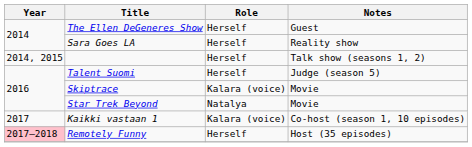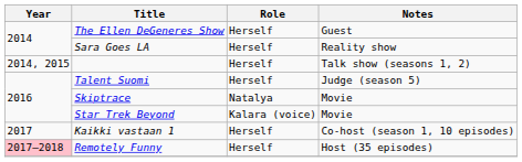 <table class="wikitable sortable">
 <tr>
 <th>Year</th>
 <th>Title</th>
 <th>Role</th>
 <th class="unsortable">Notes</th>
 </tr>
 <tr>
 <td rowspan="2">2014</td>
 <td><em><a href='#'>The Ellen DeGeneres Show</a></em></td>
 <td>Herself</td>
 <td>Guest</td>
 </tr>
 <tr>
 <td><em>Sara Goes LA</em></td>
 <td>Herself</td>
 <td>Reality show</td>
 </tr>
 <tr>
 <td rowspan="1">2014, 2015</td>
 <td><em></em></td>
 <td>Herself</td>
 <td>Talk show (seasons 1, 2)</td>
 </tr>
 <tr>
 <td rowspan="3">2016</td>
 <td><em><a href='#'>Talent Suomi</a></em></td>
 <td>Herself</td>
 <td>Judge (season 5)</td>
 </tr>
 <tr>
 <td><em><a href='#'>Skiptrace</a></em></td>
-<td>Kalara (voice)</td>
+<td>Natalya</td>
 <td>Movie</td>
 </tr>
 <tr>
 <td><em><a href='#'>Star Trek Beyond</a></em></td>
-<td>Natalya</td>
+<td>Kalara (voice)</td>
 <td>Movie</td>
 </tr>
 <tr>
 <td rowspan="1">2017</td>
 <td><em>Kaikki vastaan 1</em></td>
-<td>Kalara (voice)</td>
+<td>Herself</td>
 <td>Co-host (season 1, 10 episodes)</td>
 </tr>
 <tr>
 <td rowspan="1" style="background: pink;">2017–2018</td>
 <td><em><a href='#'>Remotely Funny</a></em></td>
 <td>Herself</td>
 <td>Host (35 episodes)</td>
 </tr>
 <tr>
 </tr>
 </table>
